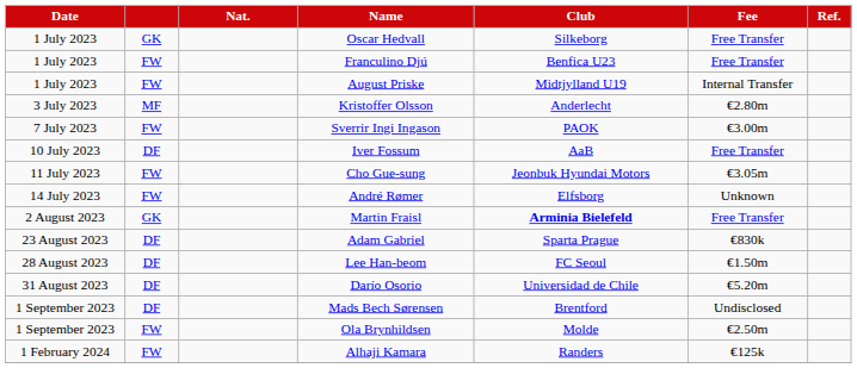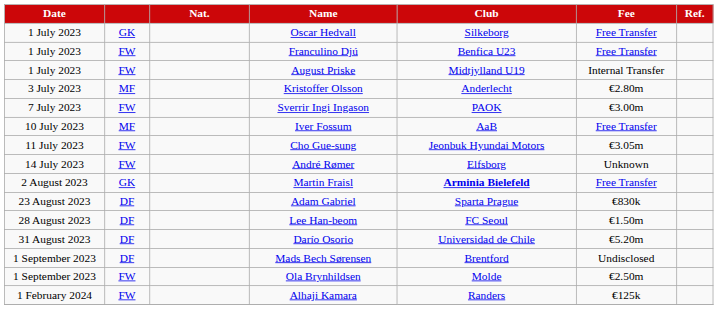 <table class="wikitable" style="text-align:center; font-size:90%">
 <tr>
 <th style="background:#cc0609; color:#fff; width:120px;">Date</th>
 <th style="background:#cc0609; color:#fff; width:50px;"></th>
 <th style="background:#cc0609; color:#fff; width:120px;">Nat.</th>
 <th style="background:#cc0609; color:#fff; width:180px;">Name</th>
 <th style="background:#cc0609; color:#fff; width:220px;">Club</th>
 <th style="background:#cc0609; color:#fff; width:120px;">Fee</th>
 <th style="background:#cc0609; color:#fff; width:40px;">Ref.</th>
 </tr>
 <tr>
 <td>1 July 2023</td>
 <td><a href='#'>GK</a></td>
 <td></td>
 <td><a href='#'>Oscar Hedvall</a></td>
 <td> <a href='#'>Silkeborg</a></td>
 <td><a href='#'>Free Transfer</a></td>
 <td></td>
 </tr>
 <tr>
 <td>1 July 2023</td>
 <td><a href='#'>FW</a></td>
 <td></td>
 <td><a href='#'>Franculino Djú</a></td>
 <td> <a href='#'>Benfica U23</a></td>
 <td><a href='#'>Free Transfer</a></td>
 <td></td>
 </tr>
 <tr>
 <td>1 July 2023</td>
 <td><a href='#'>FW</a></td>
 <td></td>
 <td><a href='#'>August Priske</a></td>
 <td> <a href='#'>Midtjylland U19</a></td>
 <td>Internal Transfer</td>
 <td></td>
 </tr>
 <tr>
 <td>3 July 2023</td>
 <td><a href='#'>MF</a></td>
 <td></td>
 <td><a href='#'>Kristoffer Olsson</a></td>
 <td> <a href='#'>Anderlecht</a></td>
 <td>€2.80m</td>
 <td></td>
 </tr>
 <tr>
 <td>7 July 2023</td>
 <td><a href='#'>FW</a></td>
 <td></td>
 <td><a href='#'>Sverrir Ingi Ingason</a></td>
 <td> <a href='#'>PAOK</a></td>
 <td>€3.00m</td>
 <td></td>
 </tr>
 <tr>
 <td>10 July 2023</td>
-<td><a href='#'>DF</a></td>
+<td><a href='#'>MF</a></td>
 <td></td>
 <td><a href='#'>Iver Fossum</a></td>
 <td> <a href='#'>AaB</a></td>
 <td><a href='#'>Free Transfer</a></td>
 <td></td>
 </tr>
 <tr>
 <td>11 July 2023</td>
 <td><a href='#'>FW</a></td>
 <td></td>
 <td><a href='#'>Cho Gue-sung</a></td>
 <td> <a href='#'>Jeonbuk Hyundai Motors</a></td>
 <td>€3.05m</td>
 <td></td>
 </tr>
 <tr>
 <td>14 July 2023</td>
 <td><a href='#'>FW</a></td>
 <td></td>
 <td><a href='#'>André Rømer</a></td>
 <td> <a href='#'>Elfsborg</a></td>
 <td>Unknown</td>
 <td></td>
 </tr>
 <tr>
 <td>2 August 2023</td>
 <td><a href='#'>GK</a></td>
 <td></td>
 <td><a href='#'>Martin Fraisl</a></td>
 <td><strong> <a href='#'>Arminia Bielefeld</a></strong></td>
 <td><a href='#'>Free Transfer</a></td>
 <td></td>
 </tr>
 <tr>
 <td>23 August 2023</td>
 <td><a href='#'>DF</a></td>
 <td></td>
 <td><a href='#'>Adam Gabriel</a></td>
 <td> <a href='#'>Sparta Prague</a></td>
 <td>€830k</td>
 <td></td>
 </tr>
 <tr>
 <td>28 August 2023</td>
 <td><a href='#'>DF</a></td>
 <td></td>
 <td><a href='#'>Lee Han-beom</a></td>
 <td> <a href='#'>FC Seoul</a></td>
 <td>€1.50m</td>
 <td></td>
 </tr>
 <tr>
 <td>31 August 2023</td>
 <td><a href='#'>DF</a></td>
 <td></td>
 <td><a href='#'>Darío Osorio</a></td>
 <td> <a href='#'>Universidad de Chile</a></td>
 <td>€5.20m</td>
 <td></td>
 </tr>
 <tr>
 <td>1 September 2023</td>
 <td><a href='#'>DF</a></td>
 <td></td>
 <td><a href='#'>Mads Bech Sørensen</a></td>
 <td> <a href='#'>Brentford</a></td>
 <td>Undisclosed</td>
 <td></td>
 </tr>
 <tr>
 <td>1 September 2023</td>
 <td><a href='#'>FW</a></td>
 <td></td>
 <td><a href='#'>Ola Brynhildsen</a></td>
 <td> <a href='#'>Molde</a></td>
 <td>€2.50m</td>
 <td></td>
 </tr>
 <tr>
 <td>1 February 2024</td>
 <td><a href='#'>FW</a></td>
 <td></td>
 <td><a href='#'>Alhaji Kamara</a></td>
 <td> <a href='#'>Randers</a></td>
 <td>€125k</td>
 <td></td>
 </tr>
 <tr>
 </tr>
 </table>
